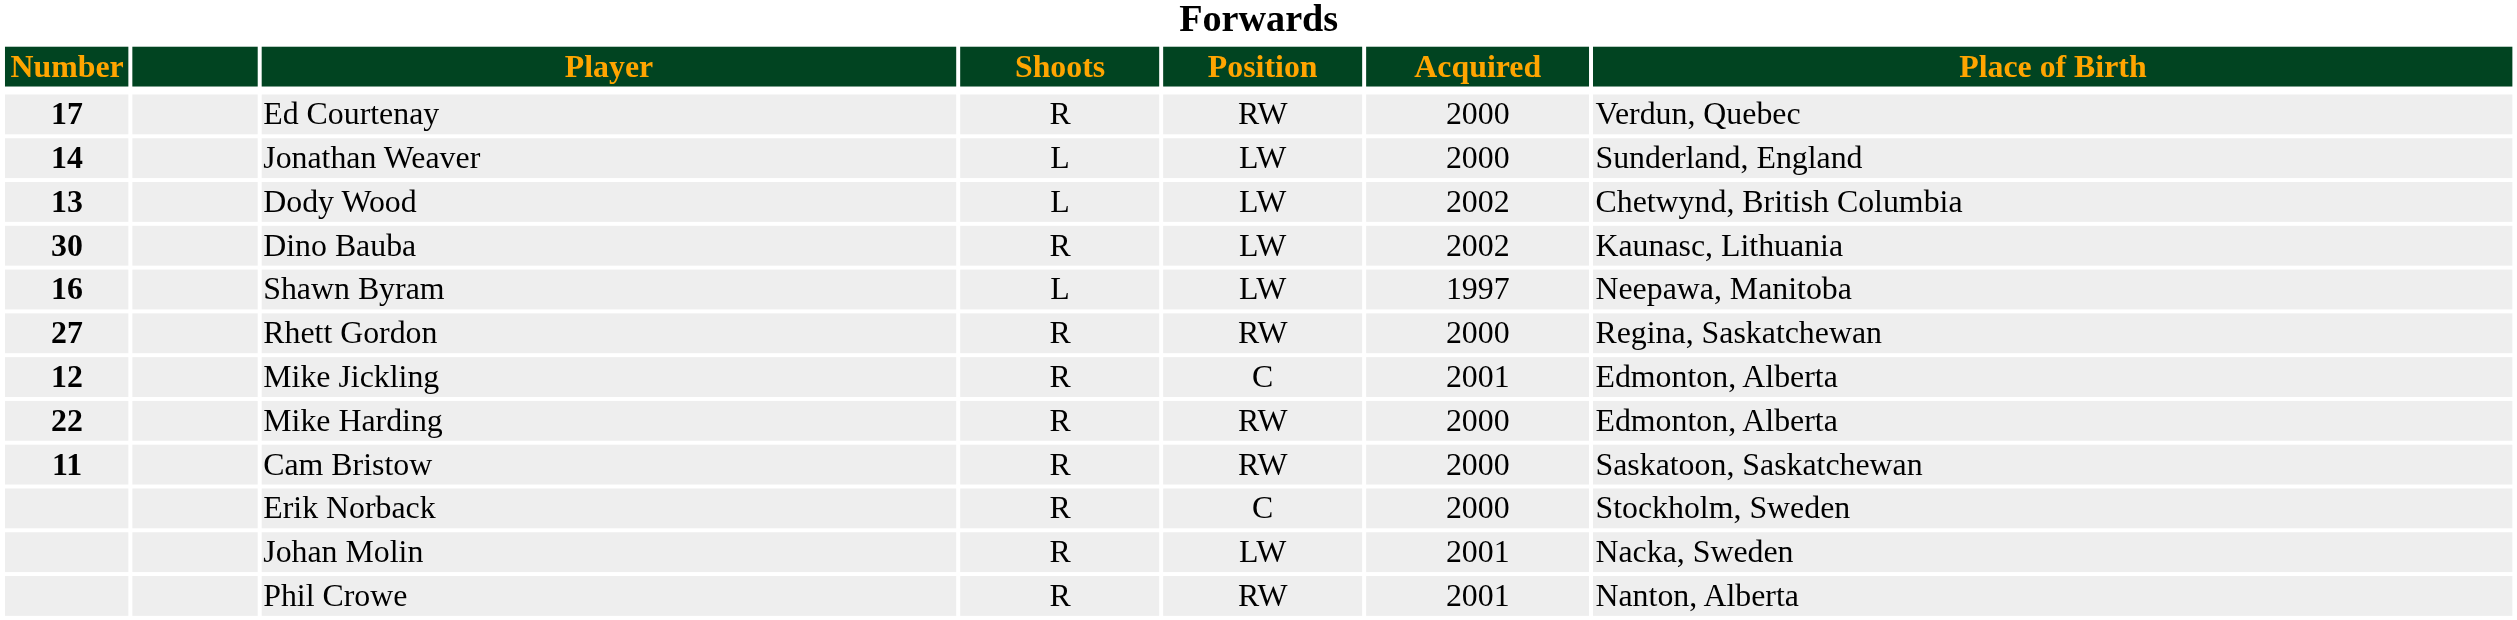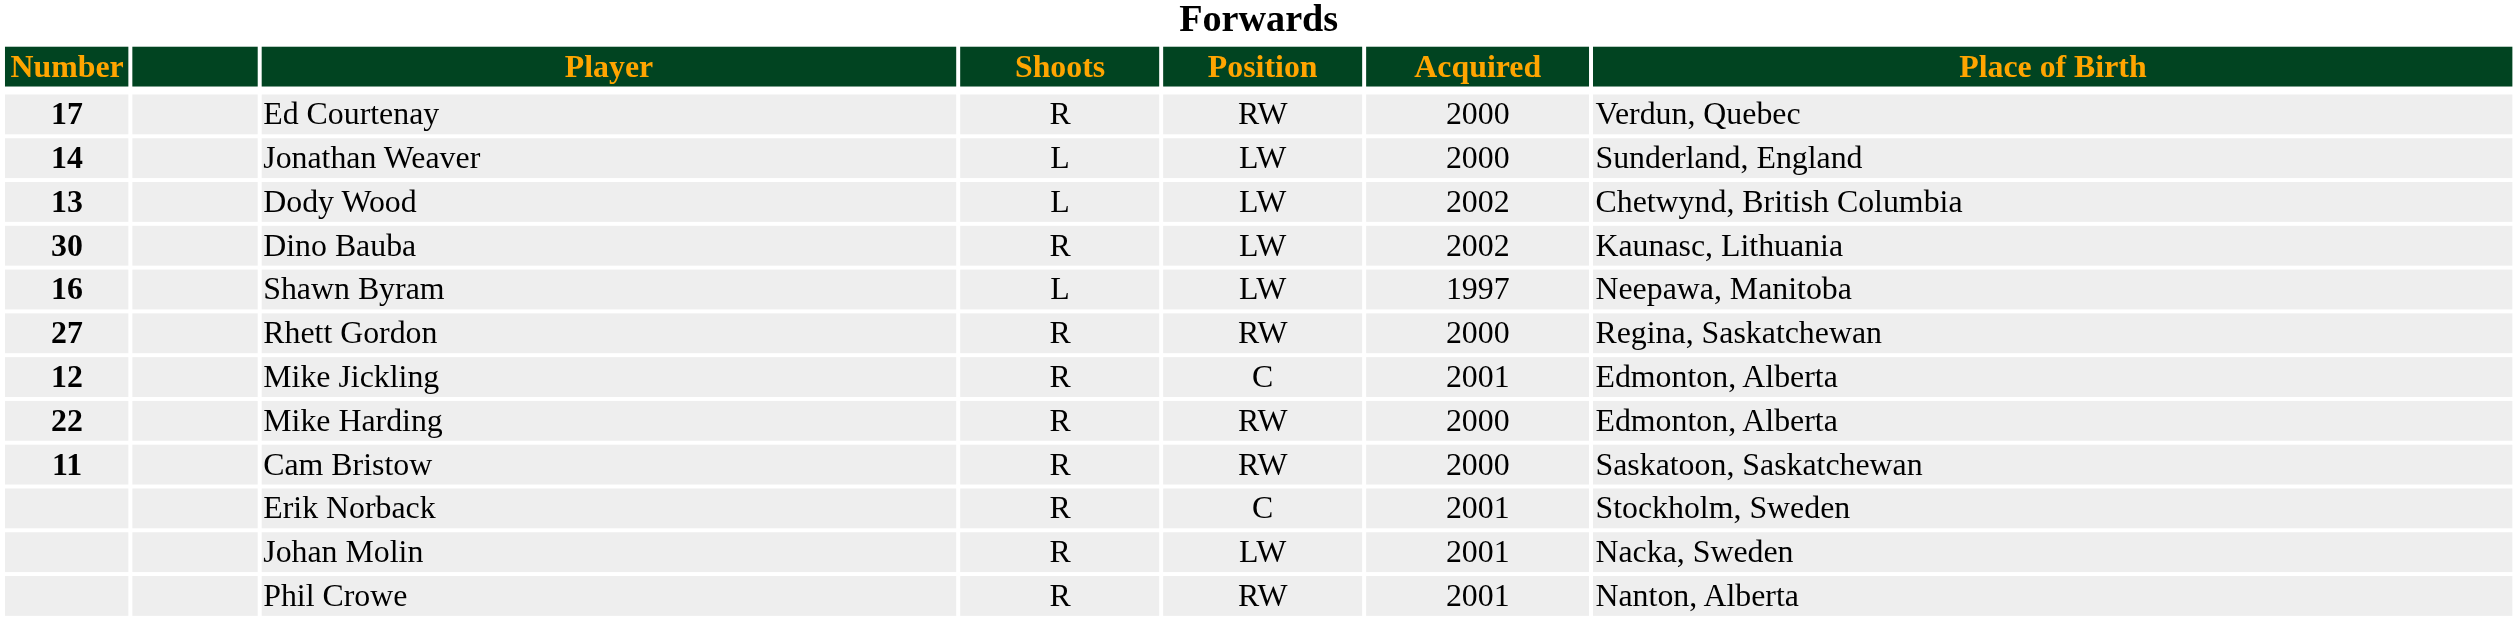 <table class="toccolours" style="width:100%">
 <tr>
 <th colspan=7><big>Forwards </big></th>
 </tr>
 <tr style="background:#014421; color:#FFA500">
 <th width=5%>Number</th>
 <th width=5%></th>
 <th !width=15%>Player</th>
 <th width=8%>Shoots</th>
 <th width=8%>Position</th>
 <th width=9%>Acquired</th>
 <th width=37%>Place of Birth</th>
 </tr>
 <tr>
 </tr>
 <tr style="background:#eee">
 <td align=center><strong>17</strong></td>
 <td align=center></td>
 <td>Ed Courtenay</td>
 <td align=center>R</td>
 <td align=center>RW</td>
 <td align=center>2000</td>
 <td>Verdun, Quebec</td>
 </tr>
 <tr style="background:#eee">
 <td align=center><strong>14</strong></td>
 <td align=center></td>
 <td>Jonathan Weaver</td>
 <td align=center>L</td>
 <td align=center>LW</td>
 <td align=center>2000</td>
 <td>Sunderland, England</td>
 </tr>
 <tr style="background:#eee">
 <td align=center><strong>13</strong></td>
 <td align=center></td>
 <td>Dody Wood</td>
 <td align=center>L</td>
 <td align=center>LW</td>
 <td align=center>2002</td>
 <td>Chetwynd, British Columbia</td>
 </tr>
 <tr style="background:#eee">
 <td align=center><strong>30</strong></td>
 <td align=center></td>
 <td>Dino Bauba</td>
 <td align=center>R</td>
 <td align=center>LW</td>
 <td align=center>2002</td>
 <td>Kaunasc, Lithuania</td>
 </tr>
 <tr style="background:#eee">
 <td align=center><strong>16</strong></td>
 <td align=center></td>
 <td>Shawn Byram</td>
 <td align=center>L</td>
 <td align=center>LW</td>
 <td align=center>1997</td>
 <td>Neepawa, Manitoba</td>
 </tr>
 <tr style="background:#eee">
 <td align=center><strong>27</strong></td>
 <td align=center></td>
 <td>Rhett Gordon</td>
 <td align=center>R</td>
 <td align=center>RW</td>
 <td align=center>2000</td>
 <td>Regina, Saskatchewan</td>
 </tr>
 <tr style="background:#eee">
 <td align=center><strong>12</strong></td>
 <td align=center></td>
 <td>Mike Jickling</td>
 <td align=center>R</td>
 <td align=center>C</td>
 <td align=center>2001</td>
 <td>Edmonton, Alberta</td>
 </tr>
 <tr style="background:#eee">
 <td align=center><strong>22</strong></td>
 <td align=center></td>
 <td>Mike Harding</td>
 <td align=center>R</td>
 <td align=center>RW</td>
 <td align=center>2000</td>
 <td>Edmonton, Alberta</td>
 </tr>
 <tr style="background:#eee">
 <td align=center><strong>11</strong></td>
 <td align=center></td>
 <td>Cam Bristow</td>
 <td align=center>R</td>
 <td align=center>RW</td>
 <td align=center>2000</td>
 <td>Saskatoon, Saskatchewan</td>
 </tr>
 <tr style="background:#eee">
 <td align=center></td>
 <td align=center></td>
 <td>Erik Norback</td>
 <td align=center>R</td>
 <td align=center>C</td>
-<td align=center>2000</td>
+<td align=center>2001</td>
 <td>Stockholm, Sweden</td>
 </tr>
 <tr style="background:#eee">
 <td align=center></td>
 <td align=center></td>
 <td>Johan Molin</td>
 <td align=center>R</td>
 <td align=center>LW</td>
 <td align=center>2001</td>
 <td>Nacka, Sweden</td>
 </tr>
 <tr style="background:#eee">
 <td align=center></td>
 <td align=center></td>
 <td>Phil Crowe</td>
 <td align=center>R</td>
 <td align=center>RW</td>
 <td align=center>2001</td>
 <td>Nanton, Alberta</td>
 </tr>
 </table>
